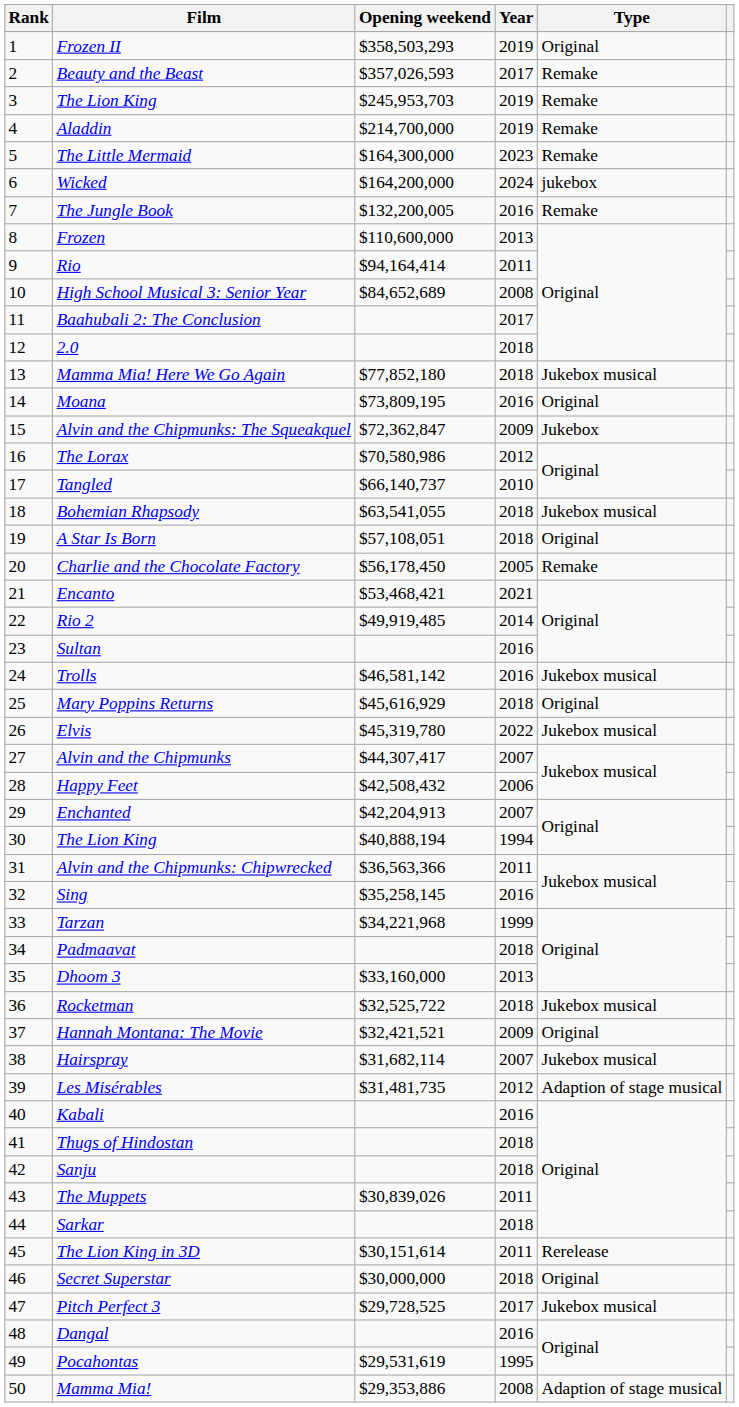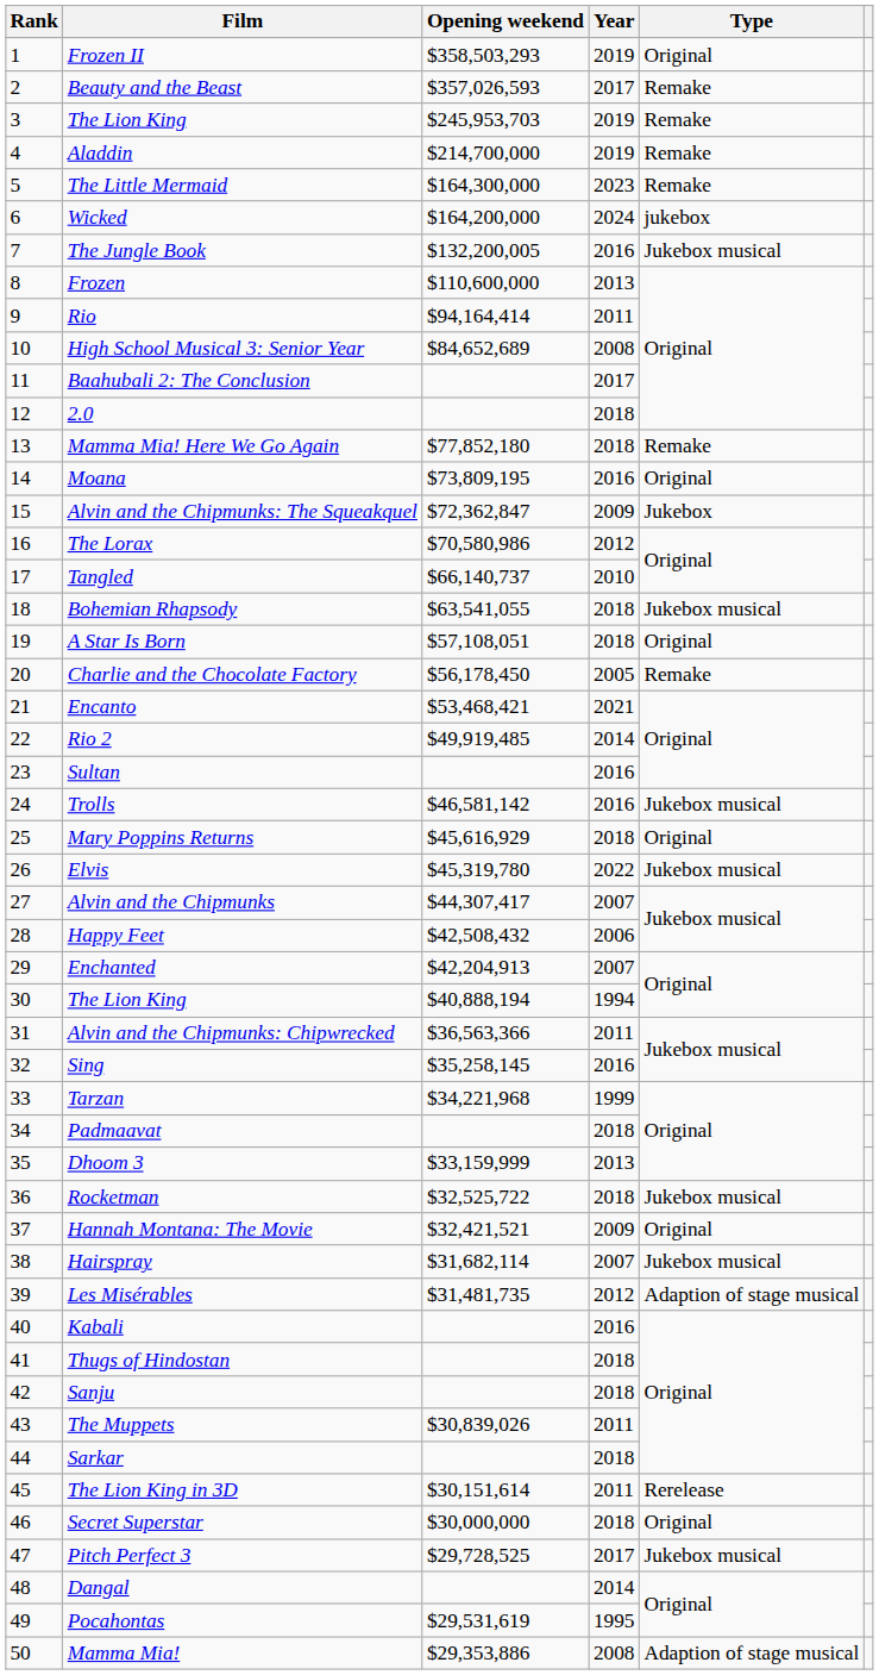 <table class="wikitable sortable" style="margin:auto; margin:auto;">
 <tr>
 <th>Rank</th>
 <th>Film</th>
 <th>Opening weekend</th>
 <th>Year</th>
 <th>Type</th>
 <th></th>
 </tr>
 <tr>
 <td>1</td>
 <td><em><a href='#'>Frozen II</a></em></td>
 <td>$358,503,293</td>
 <td>2019</td>
 <td>Original</td>
 <td></td>
 </tr>
 <tr>
 <td>2</td>
 <td><em><a href='#'>Beauty and the Beast</a></em></td>
 <td>$357,026,593</td>
 <td>2017</td>
 <td>Remake</td>
 <td></td>
 </tr>
 <tr>
 <td>3</td>
 <td><em><a href='#'>The Lion King</a></em></td>
 <td>$245,953,703</td>
 <td>2019</td>
 <td>Remake</td>
 <td><br></td>
 </tr>
 <tr>
 <td>4</td>
 <td><em><a href='#'>Aladdin</a></em></td>
 <td>$214,700,000</td>
 <td>2019</td>
 <td>Remake</td>
 <td></td>
 </tr>
 <tr>
 <td>5</td>
 <td><em><a href='#'>The Little Mermaid</a></em></td>
 <td>$164,300,000</td>
 <td>2023</td>
 <td>Remake</td>
 <td></td>
 </tr>
 <tr>
 <td>6</td>
 <td><em><a href='#'>Wicked</a></em></td>
 <td>$164,200,000</td>
 <td>2024</td>
 <td>jukebox</td>
 <td></td>
 </tr>
 <tr>
 <td>7</td>
 <td><em><a href='#'>The Jungle Book</a></em></td>
 <td>$132,200,005</td>
 <td>2016</td>
-<td>Remake</td>
+<td>Jukebox musical</td>
 <td></td>
 </tr>
 <tr>
 <td>8</td>
 <td><em><a href='#'>Frozen</a></em></td>
 <td>$110,600,000</td>
 <td>2013</td>
 <td scope="row" rowspan="5">Original</td>
 <td></td>
 </tr>
 <tr>
 <td>9</td>
 <td><em><a href='#'>Rio</a></em></td>
 <td>$94,164,414</td>
 <td>2011</td>
 <td></td>
 </tr>
 <tr>
 <td>10</td>
 <td><em><a href='#'>High School Musical 3: Senior Year</a></em></td>
 <td>$84,652,689</td>
 <td>2008</td>
 <td></td>
 </tr>
 <tr>
 <td>11</td>
 <td><em><a href='#'>Baahubali 2: The Conclusion</a></em></td>
 <td></td>
 <td>2017</td>
 <td></td>
 </tr>
 <tr>
 <td>12</td>
 <td><em><a href='#'>2.0</a></em></td>
 <td></td>
 <td>2018</td>
 <td></td>
 </tr>
 <tr>
 <td>13</td>
 <td><em><a href='#'>Mamma Mia! Here We Go Again</a></em></td>
 <td>$77,852,180</td>
 <td>2018</td>
-<td>Jukebox musical</td>
+<td>Remake</td>
 <td></td>
 </tr>
 <tr>
 <td>14</td>
 <td><em><a href='#'>Moana</a></em></td>
 <td>$73,809,195</td>
 <td>2016</td>
 <td>Original</td>
 <td></td>
 </tr>
 <tr>
 <td>15</td>
 <td><em><a href='#'>Alvin and the Chipmunks: The Squeakquel</a></em></td>
 <td>$72,362,847</td>
 <td>2009</td>
 <td>Jukebox</td>
 <td></td>
 </tr>
 <tr>
 <td>16</td>
 <td><em><a href='#'>The Lorax</a></em></td>
 <td>$70,580,986</td>
 <td>2012</td>
 <td scope="row" rowspan="2">Original</td>
 <td></td>
 </tr>
 <tr>
 <td>17</td>
 <td><em><a href='#'>Tangled</a></em></td>
 <td>$66,140,737</td>
 <td>2010</td>
 <td></td>
 </tr>
 <tr>
 <td>18</td>
 <td><em><a href='#'>Bohemian Rhapsody</a></em></td>
 <td>$63,541,055</td>
 <td>2018</td>
 <td>Jukebox musical</td>
 <td></td>
 </tr>
 <tr>
 <td>19</td>
 <td><em><a href='#'>A Star Is Born</a></em></td>
 <td>$57,108,051</td>
 <td>2018</td>
 <td>Original</td>
 <td></td>
 </tr>
 <tr>
 <td>20</td>
 <td><em><a href='#'>Charlie and the Chocolate Factory</a></em></td>
 <td>$56,178,450</td>
 <td>2005</td>
 <td>Remake</td>
 <td></td>
 </tr>
 <tr>
 <td>21</td>
 <td><em><a href='#'>Encanto</a></em></td>
 <td>$53,468,421</td>
 <td>2021</td>
 <td scope="row" rowspan="3">Original</td>
 <td></td>
 </tr>
 <tr>
 <td>22</td>
 <td><em><a href='#'>Rio 2</a></em></td>
 <td>$49,919,485</td>
 <td>2014</td>
 <td></td>
 </tr>
 <tr>
 <td>23</td>
 <td><em><a href='#'>Sultan</a></em></td>
 <td></td>
 <td>2016</td>
 <td></td>
 </tr>
 <tr>
 <td>24</td>
 <td><em><a href='#'>Trolls</a></em></td>
 <td>$46,581,142</td>
 <td>2016</td>
 <td>Jukebox musical</td>
 <td></td>
 </tr>
 <tr>
 <td>25</td>
 <td><em><a href='#'>Mary Poppins Returns</a></em></td>
 <td>$45,616,929</td>
 <td>2018</td>
 <td>Original</td>
 <td></td>
 </tr>
 <tr>
 <td>26</td>
 <td><em><a href='#'>Elvis</a></em></td>
 <td>$45,319,780</td>
 <td>2022</td>
 <td>Jukebox musical</td>
 <td></td>
 </tr>
 <tr>
 <td>27</td>
 <td><em><a href='#'>Alvin and the Chipmunks</a></em></td>
 <td>$44,307,417</td>
 <td>2007</td>
 <td scope="row" rowspan="2">Jukebox musical</td>
 <td></td>
 </tr>
 <tr>
 <td>28</td>
 <td><em><a href='#'>Happy Feet</a></em></td>
 <td>$42,508,432</td>
 <td>2006</td>
 <td></td>
 </tr>
 <tr>
 <td>29</td>
 <td><em><a href='#'>Enchanted</a></em></td>
 <td>$42,204,913</td>
 <td>2007</td>
 <td scope="row" rowspan="2">Original</td>
 <td></td>
 </tr>
 <tr>
 <td>30</td>
 <td><em><a href='#'>The Lion King</a></em></td>
 <td>$40,888,194</td>
 <td>1994</td>
 <td></td>
 </tr>
 <tr>
 <td>31</td>
 <td><em><a href='#'>Alvin and the Chipmunks: Chipwrecked</a></em></td>
 <td>$36,563,366</td>
 <td>2011</td>
 <td scope="row" rowspan="2">Jukebox musical</td>
 <td></td>
 </tr>
 <tr>
 <td>32</td>
 <td><em><a href='#'>Sing</a></em></td>
 <td>$35,258,145</td>
 <td>2016</td>
 <td></td>
 </tr>
 <tr>
 <td>33</td>
 <td><em><a href='#'>Tarzan</a></em></td>
 <td>$34,221,968</td>
 <td>1999</td>
 <td scope="row" rowspan="3">Original</td>
 <td></td>
 </tr>
 <tr>
 <td>34</td>
 <td><em><a href='#'>Padmaavat</a></em></td>
 <td></td>
 <td>2018</td>
 <td></td>
 </tr>
 <tr>
 <td>35</td>
 <td><em><a href='#'>Dhoom 3</a></em></td>
-<td>$33,160,000</td>
+<td>$33,159,999</td>
 <td>2013</td>
 <td></td>
 </tr>
 <tr>
 <td>36</td>
 <td><em><a href='#'>Rocketman</a></em></td>
 <td>$32,525,722</td>
 <td>2018</td>
 <td>Jukebox musical </td>
 <td></td>
 </tr>
 <tr>
 <td>37</td>
 <td><em><a href='#'>Hannah Montana: The Movie</a></em></td>
 <td>$32,421,521</td>
 <td>2009</td>
 <td>Original</td>
 <td></td>
 </tr>
 <tr>
 <td>38</td>
 <td><em><a href='#'>Hairspray</a></em></td>
 <td>$31,682,114</td>
 <td>2007</td>
 <td>Jukebox musical</td>
 <td></td>
 </tr>
 <tr>
 <td>39</td>
 <td><em><a href='#'>Les Misérables</a></em></td>
 <td>$31,481,735</td>
 <td>2012</td>
 <td>Adaption of stage musical</td>
 <td></td>
 </tr>
 <tr>
 <td>40</td>
 <td><em><a href='#'>Kabali</a></em></td>
 <td></td>
 <td>2016</td>
 <td scope="row" rowspan="5">Original</td>
 <td></td>
 </tr>
 <tr>
 <td>41</td>
 <td><em><a href='#'>Thugs of Hindostan</a></em></td>
 <td></td>
 <td>2018</td>
 <td></td>
 </tr>
 <tr>
 <td>42</td>
 <td><em><a href='#'>Sanju</a></em></td>
 <td></td>
 <td>2018</td>
 <td></td>
 </tr>
 <tr>
 <td>43</td>
 <td><em><a href='#'>The Muppets</a></em></td>
 <td>$30,839,026</td>
 <td>2011</td>
 <td></td>
 </tr>
 <tr>
 <td>44</td>
 <td><em><a href='#'>Sarkar</a></em></td>
 <td></td>
 <td>2018</td>
 <td></td>
 </tr>
 <tr>
 <td>45</td>
 <td><em><a href='#'>The Lion King in 3D</a></em></td>
 <td>$30,151,614</td>
 <td>2011</td>
 <td>Rerelease </td>
 <td></td>
 </tr>
 <tr>
 <td>46</td>
 <td><em><a href='#'>Secret Superstar</a></em></td>
 <td>$30,000,000</td>
 <td>2018</td>
 <td>Original</td>
 <td></td>
 </tr>
 <tr>
 <td>47</td>
 <td><em><a href='#'>Pitch Perfect 3</a></em></td>
 <td>$29,728,525</td>
 <td>2017</td>
 <td>Jukebox musical</td>
 <td></td>
 </tr>
 <tr>
 <td>48</td>
 <td><em><a href='#'>Dangal</a></em></td>
 <td></td>
-<td>2016</td>
+<td>2014</td>
 <td scope="row" rowspan="2">Original</td>
 <td></td>
 </tr>
 <tr>
 <td>49</td>
 <td><em><a href='#'>Pocahontas</a></em></td>
 <td>$29,531,619</td>
 <td>1995</td>
 <td></td>
 </tr>
 <tr>
 <td>50</td>
 <td><em><a href='#'>Mamma Mia!</a></em></td>
 <td>$29,353,886</td>
 <td>2008</td>
 <td>Adaption of stage musical</td>
 <td></td>
 </tr>
 </table>
